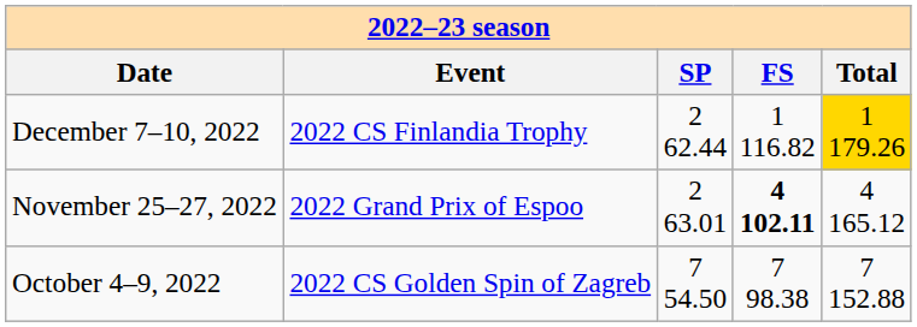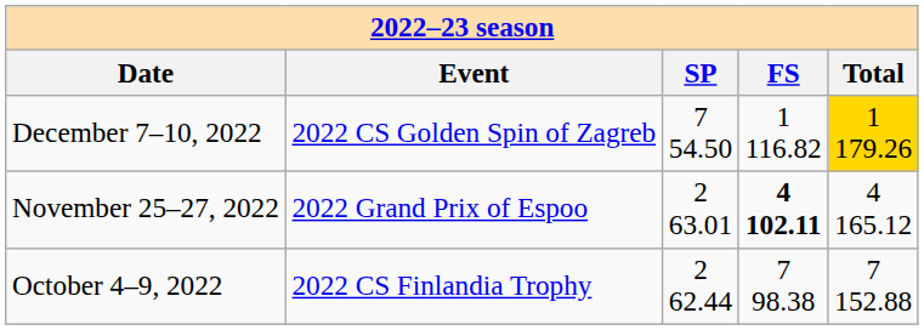 <table class="wikitable">
 <tr>
 <td style="background-color: #ffdead; " colspan=5 align=center><a href='#'><strong>2022–23 season</strong></a></td>
 </tr>
 <tr>
 <th>Date</th>
 <th>Event</th>
 <th><a href='#'>SP</a></th>
 <th><a href='#'>FS</a></th>
 <th>Total</th>
 </tr>
 <tr>
 <td>December 7–10, 2022</td>
-<td><a href='#'>2022 CS Finlandia Trophy</a></td>
-<td align=center>2 <br> 62.44</td>
+<td><a href='#'>2022 CS Golden Spin of Zagreb</a></td>
+<td align=center>7 <br> 54.50</td>
 <td align=center>1 <br> 116.82</td>
 <td align=center bgcolor=gold>1 <br> 179.26</td>
 </tr>
 <tr>
 <td>November 25–27, 2022</td>
 <td><a href='#'>2022 Grand Prix of Espoo</a></td>
 <td align=center>2 <br> 63.01</td>
 <td align=center><strong>4 <br> 102.11</strong></td>
 <td align=center>4 <br> 165.12</td>
 </tr>
 <tr>
 <td>October 4–9, 2022</td>
-<td><a href='#'>2022 CS Golden Spin of Zagreb</a></td>
-<td align=center>7 <br> 54.50</td>
+<td><a href='#'>2022 CS Finlandia Trophy</a></td>
+<td align=center>2 <br> 62.44</td>
 <td align=center>7 <br> 98.38</td>
 <td align=center>7 <br> 152.88</td>
 </tr>
 </table>
